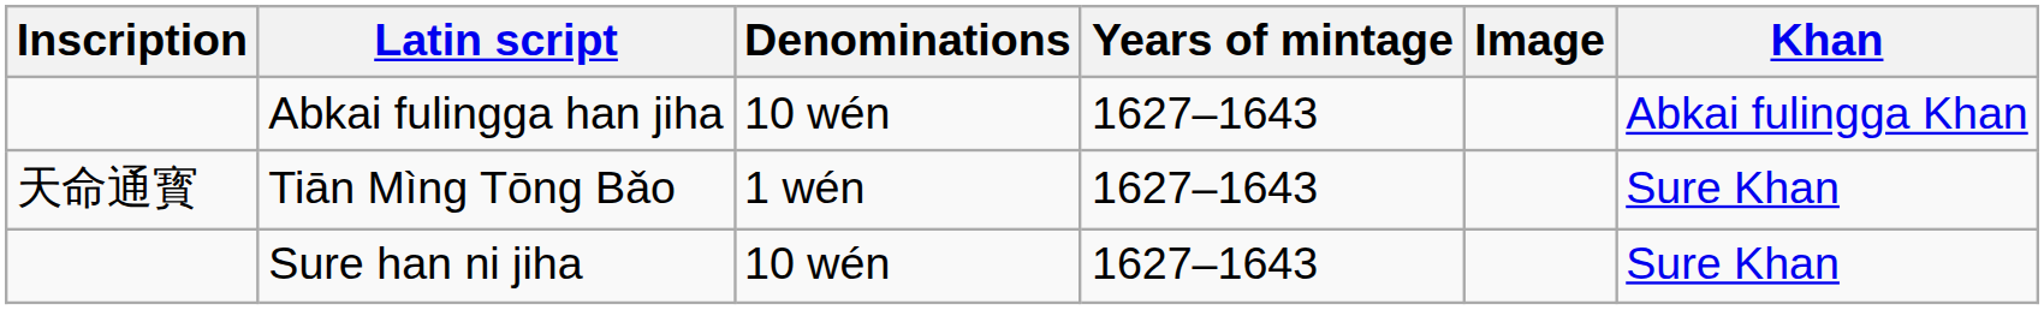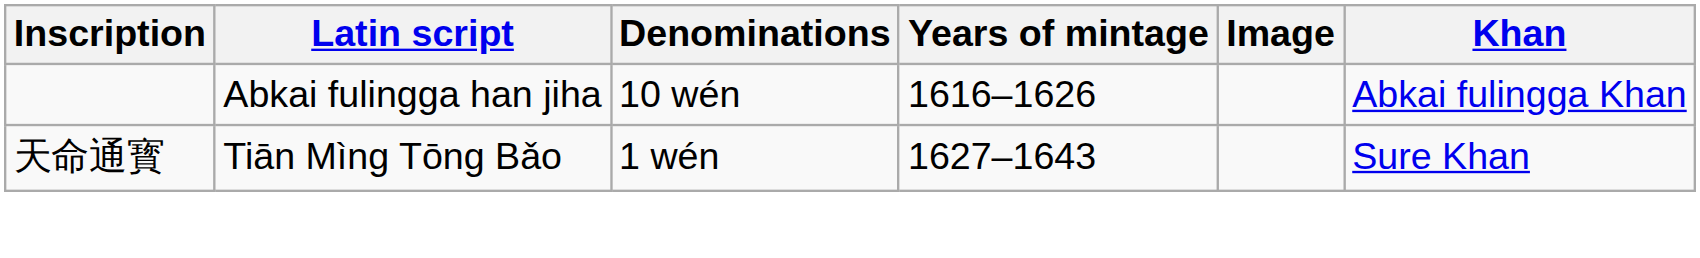 <table class="wikitable">
 <tr>
 <th>Inscription</th>
 <th><a href='#'>Latin script</a></th>
 <th>Denominations</th>
 <th>Years of mintage</th>
 <th>Image</th>
 <th><a href='#'>Khan</a></th>
 </tr>
 <tr>
 <td></td>
 <td>Abkai fulingga han jiha</td>
 <td>10 wén</td>
-<td>1627–1643</td>
+<td>1616–1626</td>
 <td></td>
 <td><a href='#'>Abkai fulingga Khan</a></td>
 </tr>
 <tr>
 <td>天命通寳</td>
 <td>Tiān Mìng Tōng Bǎo</td>
 <td>1 wén</td>
 <td>1627–1643</td>
 <td></td>
 <td><a href='#'>Sure Khan</a></td>
 </tr>
-<tr>
-<td></td>
-<td>Sure han ni jiha</td>
-<td>10 wén</td>
-<td>1627–1643</td>
-<td></td>
-<td><a href='#'>Sure Khan</a></td>
-</tr>
 </table>
